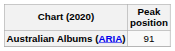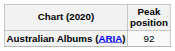 <table class="wikitable sortable plainrowheaders" style="text-align:center">
 <tr>
 <th scope="col">Chart (2020)</th>
 <th scope="col">Peak<br>position</th>
 </tr>
 <tr>
 <th scope="row">Australian Albums (<a href='#'>ARIA</a>)</th>
-<td>91</td>
+<td>92</td>
 </tr>
 <tr>
 </tr>
 <tr>
 </tr>
 <tr>
 </tr>
 <tr>
 </tr>
 <tr>
 </tr>
 <tr>
 </tr>
 </table>
